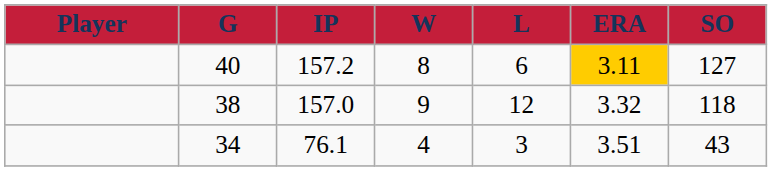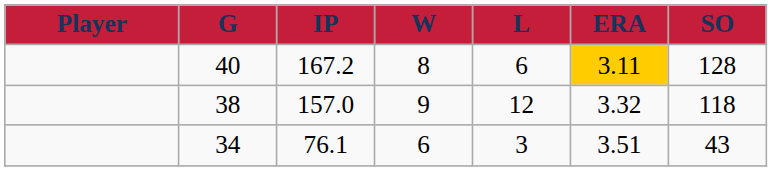 <table class="wikitable sortable">
 <tr>
 <th style="background:#C41E3A;color:#14345B;" width="16%">Player</th>
 <th style="background:#C41E3A;color:#14345B;" width="9%">G</th>
 <th style="background:#C41E3A;color:#14345B;" width="9%">IP</th>
 <th style="background:#C41E3A;color:#14345B;" width="9%">W</th>
 <th style="background:#C41E3A;color:#14345B;" width="9%">L</th>
 <th style="background:#C41E3A;color:#14345B;" width="9%">ERA</th>
 <th style="background:#C41E3A;color:#14345B;" width="9%">SO</th>
 </tr>
 <tr align="center">
 <td></td>
 <td>40</td>
-<td>157.2</td>
+<td>167.2</td>
 <td>8</td>
 <td>6</td>
 <td bgcolor=#FFCCOO>3.11</td>
-<td>127</td>
+<td>128</td>
 </tr>
 <tr align="center">
 <td></td>
 <td>38</td>
 <td>157.0</td>
 <td>9</td>
 <td>12</td>
 <td>3.32</td>
 <td>118</td>
 </tr>
 <tr align="center">
 <td></td>
 <td>34</td>
 <td>76.1</td>
-<td>4</td>
+<td>6</td>
 <td>3</td>
 <td>3.51</td>
 <td>43</td>
 </tr>
 </table>
